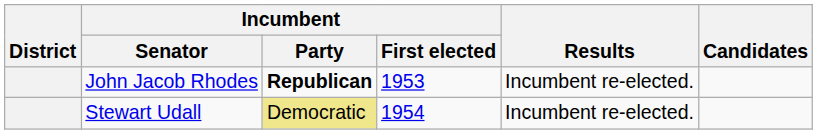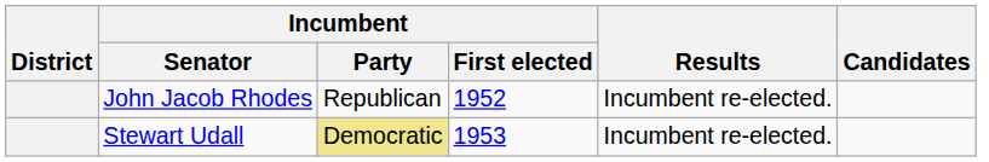 <table class=wikitable>
 <tr valign=bottom>
 <th rowspan=2>District</th>
 <th colspan=3>Incumbent</th>
 <th rowspan=2>Results</th>
 <th rowspan=2>Candidates</th>
 </tr>
 <tr>
 <th>Senator</th>
 <th>Party</th>
 <th>First elected</th>
 </tr>
 <tr>
 <th></th>
 <td><a href='#'>John Jacob Rhodes</a></td>
-<td><strong>Republican</strong></td>
-<td><a href='#'>1953</a></td>
+<td>Republican</td>
+<td><a href='#'>1952</a></td>
 <td>Incumbent re-elected.</td>
 <td nowrap></td>
 </tr>
 <tr>
 <th></th>
 <td><a href='#'>Stewart Udall</a></td>
 <td style="background: khaki;">Democratic</td>
-<td><a href='#'>1954</a></td>
+<td><a href='#'>1953</a></td>
 <td>Incumbent re-elected.</td>
 <td nowrap></td>
 </tr>
 </table>
